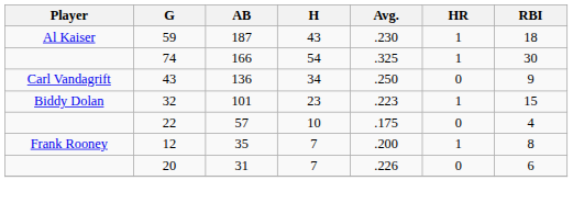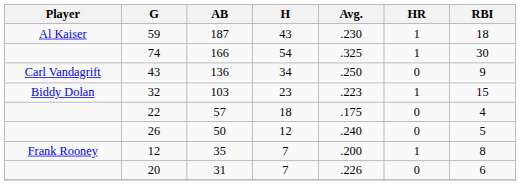 <table class="wikitable sortable">
 <tr>
 <th bgcolor="#DDDDFF" width="16%">Player</th>
 <th bgcolor="#DDDDFF" width="9%">G</th>
 <th bgcolor="#DDDDFF" width="9%">AB</th>
 <th bgcolor="#DDDDFF" width="9%">H</th>
 <th bgcolor="#DDDDFF" width="9%">Avg.</th>
 <th bgcolor="#DDDDFF" width="9%">HR</th>
 <th bgcolor="#DDDDFF" width="9%">RBI</th>
 </tr>
 <tr align="center">
 <td><a href='#'>Al Kaiser</a></td>
 <td>59</td>
 <td>187</td>
 <td>43</td>
 <td>.230</td>
 <td>1</td>
 <td>18</td>
 </tr>
 <tr align="center">
 <td></td>
 <td>74</td>
 <td>166</td>
 <td>54</td>
 <td>.325</td>
 <td>1</td>
 <td>30</td>
 </tr>
 <tr align="center">
 <td><a href='#'>Carl Vandagrift</a></td>
 <td>43</td>
 <td>136</td>
 <td>34</td>
 <td>.250</td>
 <td>0</td>
 <td>9</td>
 </tr>
 <tr align="center">
 <td><a href='#'>Biddy Dolan</a></td>
 <td>32</td>
-<td>101</td>
+<td>103</td>
 <td>23</td>
 <td>.223</td>
 <td>1</td>
 <td>15</td>
 </tr>
 <tr align="center">
 <td></td>
 <td>22</td>
 <td>57</td>
-<td>10</td>
+<td>18</td>
 <td>.175</td>
 <td>0</td>
 <td>4</td>
+</tr>
+<tr align="center">
+<td></td>
+<td>26</td>
+<td>50</td>
+<td>12</td>
+<td>.240</td>
+<td>0</td>
+<td>5</td>
 </tr>
 <tr align="center">
 <td><a href='#'>Frank Rooney</a></td>
 <td>12</td>
 <td>35</td>
 <td>7</td>
 <td>.200</td>
 <td>1</td>
 <td>8</td>
 </tr>
 <tr align="center">
 <td></td>
 <td>20</td>
 <td>31</td>
 <td>7</td>
 <td>.226</td>
 <td>0</td>
 <td>6</td>
 </tr>
 <tr align="center">
 </tr>
 </table>
